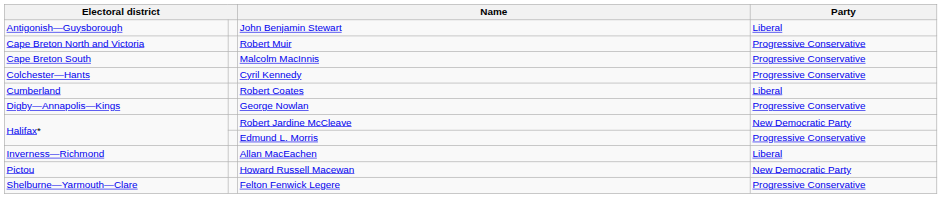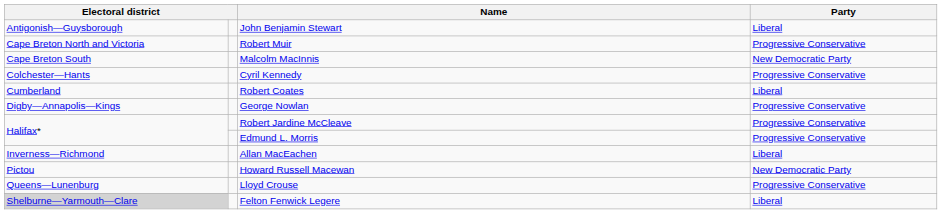 <table class="wikitable" width=95%>
 <tr>
 <th colspan=2 width=25%>Electoral district</th>
 <th>Name</th>
 <th width=20%>Party</th>
 </tr>
 <tr>
 <td width=24%><a href='#'>Antigonish—Guysborough</a></td>
 <td></td>
 <td><a href='#'>John Benjamin Stewart</a></td>
 <td><a href='#'>Liberal</a></td>
 </tr>
 <tr>
 <td><a href='#'>Cape Breton North and Victoria</a></td>
 <td></td>
 <td><a href='#'>Robert Muir</a></td>
 <td><a href='#'>Progressive Conservative</a></td>
 </tr>
 <tr>
 <td><a href='#'>Cape Breton South</a></td>
 <td></td>
 <td><a href='#'>Malcolm MacInnis</a></td>
-<td><a href='#'>Progressive Conservative</a></td>
+<td><a href='#'>New Democratic Party</a></td>
 </tr>
 <tr>
 <td><a href='#'>Colchester—Hants</a></td>
 <td></td>
 <td><a href='#'>Cyril Kennedy</a></td>
 <td><a href='#'>Progressive Conservative</a></td>
 </tr>
 <tr>
 <td><a href='#'>Cumberland</a></td>
 <td></td>
 <td><a href='#'>Robert Coates</a></td>
 <td><a href='#'>Liberal</a></td>
 </tr>
 <tr>
 <td><a href='#'>Digby—Annapolis—Kings</a></td>
 <td></td>
 <td><a href='#'>George Nowlan</a></td>
 <td><a href='#'>Progressive Conservative</a></td>
 </tr>
 <tr>
 <td rowspan=2><a href='#'>Halifax</a>*</td>
 <td></td>
 <td><a href='#'>Robert Jardine McCleave</a></td>
-<td><a href='#'>New Democratic Party</a></td>
+<td><a href='#'>Progressive Conservative</a></td>
 </tr>
 <tr>
 <td></td>
 <td><a href='#'>Edmund L. Morris</a></td>
 <td><a href='#'>Progressive Conservative</a></td>
 </tr>
 <tr>
 <td><a href='#'>Inverness—Richmond</a></td>
 <td></td>
 <td><a href='#'>Allan MacEachen</a></td>
 <td><a href='#'>Liberal</a></td>
 </tr>
 <tr>
 <td><a href='#'>Pictou</a></td>
 <td></td>
 <td><a href='#'>Howard Russell Macewan</a></td>
 <td><a href='#'>New Democratic Party</a></td>
 </tr>
 <tr>
-<td><a href='#'>Shelburne—Yarmouth—Clare</a></td>
+<td><a href='#'>Queens—Lunenburg</a></td>
+<td></td>
+<td><a href='#'>Lloyd Crouse</a></td>
+<td><a href='#'>Progressive Conservative</a></td>
+</tr>
+<tr>
+<td style="background: lightgrey;"><a href='#'>Shelburne—Yarmouth—Clare</a></td>
 <td></td>
 <td><a href='#'>Felton Fenwick Legere</a></td>
-<td><a href='#'>Progressive Conservative</a></td>
+<td><a href='#'>Liberal</a></td>
 </tr>
 </table>
